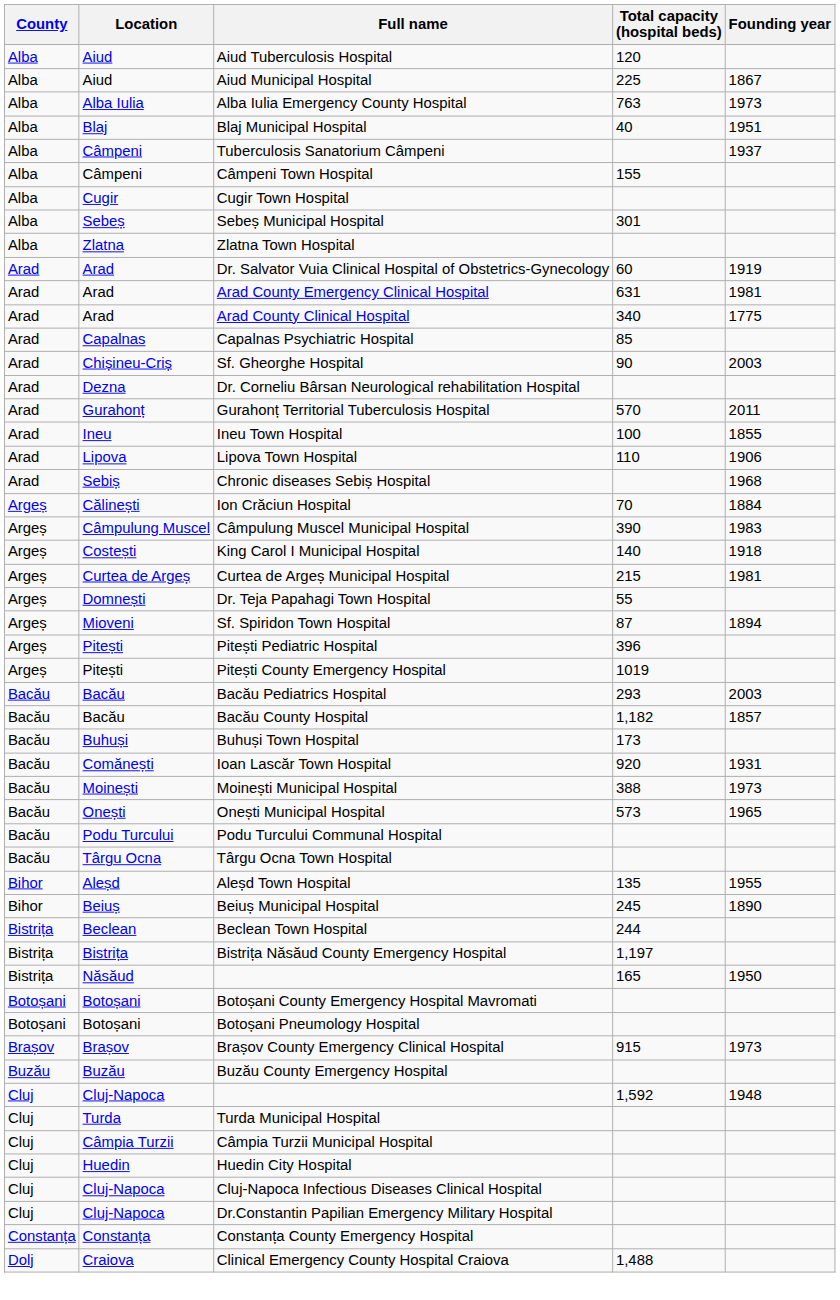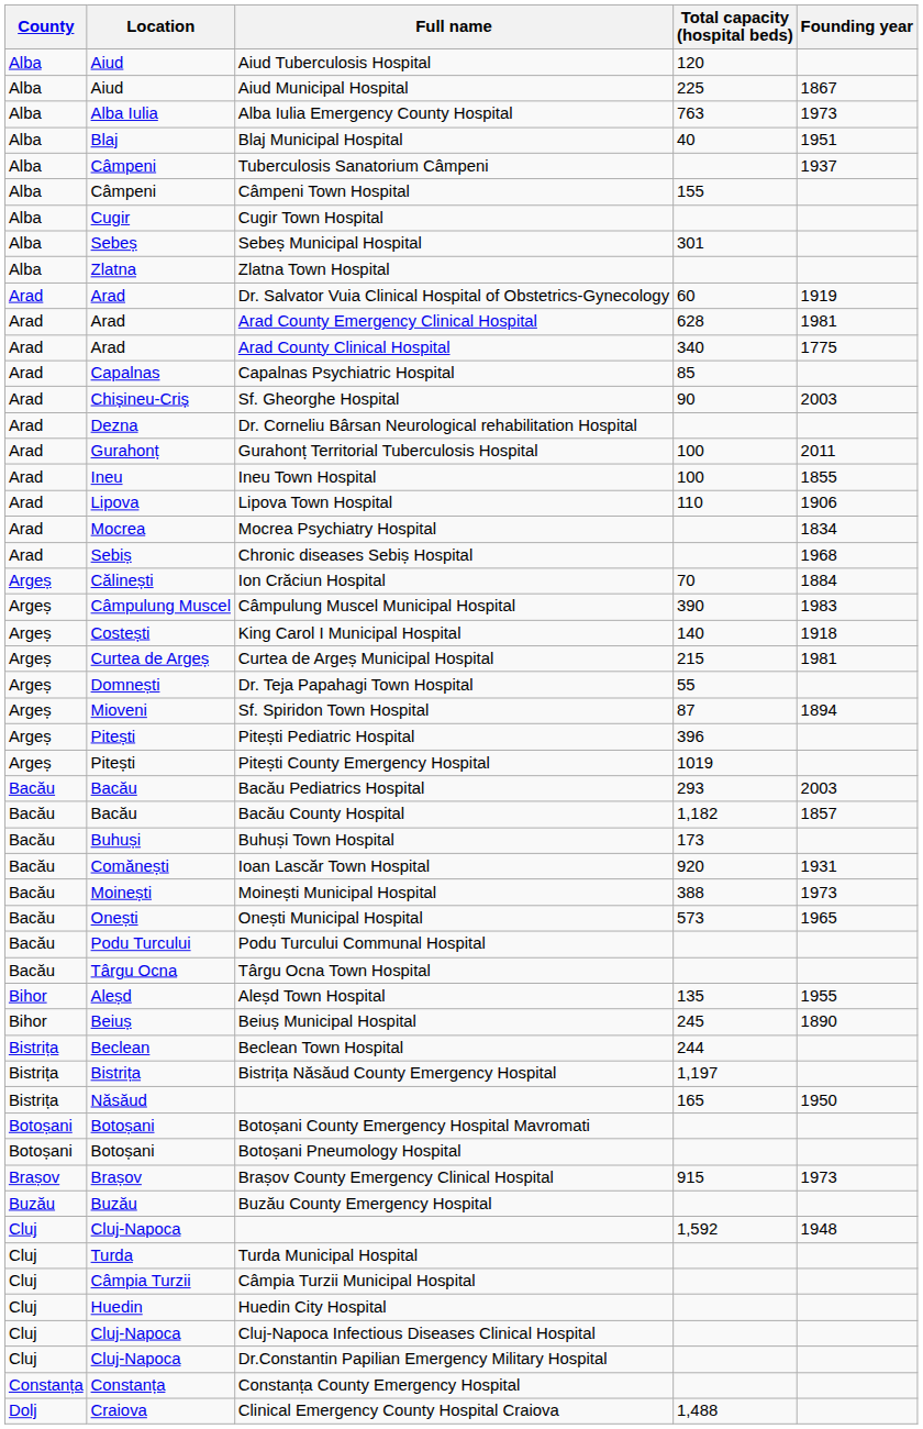 <table class="wikitable">
 <tr>
 <th><a href='#'>County</a></th>
 <th>Location</th>
 <th>Full name</th>
 <th>Total capacity <br>(hospital beds)</th>
 <th>Founding year</th>
 </tr>
 <tr>
 <td><a href='#'>Alba</a></td>
 <td><a href='#'>Aiud</a></td>
 <td>Aiud Tuberculosis Hospital</td>
 <td>120</td>
 <td></td>
 </tr>
 <tr>
 <td>Alba</td>
 <td>Aiud</td>
 <td>Aiud Municipal Hospital</td>
 <td>225</td>
 <td>1867</td>
 </tr>
 <tr>
 <td>Alba</td>
 <td><a href='#'>Alba Iulia</a></td>
 <td>Alba Iulia Emergency County Hospital</td>
 <td>763</td>
 <td>1973</td>
 </tr>
 <tr>
 <td>Alba</td>
 <td><a href='#'>Blaj</a></td>
 <td>Blaj Municipal Hospital</td>
 <td>40</td>
 <td>1951</td>
 </tr>
 <tr>
 <td>Alba</td>
 <td><a href='#'>Câmpeni</a></td>
 <td>Tuberculosis Sanatorium Câmpeni</td>
 <td></td>
 <td>1937</td>
 </tr>
 <tr>
 <td>Alba</td>
 <td>Câmpeni</td>
 <td>Câmpeni Town Hospital</td>
 <td>155</td>
 <td></td>
 </tr>
 <tr>
 <td>Alba</td>
 <td><a href='#'>Cugir</a></td>
 <td>Cugir Town Hospital</td>
 <td></td>
 <td></td>
 </tr>
 <tr>
 <td>Alba</td>
 <td><a href='#'>Sebeș</a></td>
 <td>Sebeș Municipal Hospital</td>
 <td>301</td>
 <td></td>
 </tr>
 <tr>
 <td>Alba</td>
 <td><a href='#'>Zlatna</a></td>
 <td>Zlatna Town Hospital</td>
 <td></td>
 <td></td>
 </tr>
 <tr>
 <td><a href='#'>Arad</a></td>
 <td><a href='#'>Arad</a></td>
 <td>Dr. Salvator Vuia Clinical Hospital of Obstetrics-Gynecology</td>
 <td>60</td>
 <td>1919</td>
 </tr>
 <tr>
 <td>Arad</td>
 <td>Arad</td>
 <td><a href='#'>Arad County Emergency Clinical Hospital</a></td>
-<td>631</td>
+<td>628</td>
 <td>1981</td>
 </tr>
 <tr>
 <td>Arad</td>
 <td>Arad</td>
 <td><a href='#'>Arad County Clinical Hospital</a></td>
 <td>340</td>
 <td>1775</td>
 </tr>
 <tr>
 <td>Arad</td>
 <td><a href='#'>Capalnas</a></td>
 <td>Capalnas Psychiatric Hospital</td>
 <td>85</td>
 <td></td>
 </tr>
 <tr>
 <td>Arad</td>
 <td><a href='#'>Chișineu-Criș</a></td>
 <td>Sf. Gheorghe Hospital</td>
 <td>90</td>
 <td>2003</td>
 </tr>
 <tr>
 <td>Arad</td>
 <td><a href='#'>Dezna</a></td>
 <td>Dr. Corneliu Bârsan Neurological rehabilitation Hospital</td>
 <td></td>
 <td></td>
 </tr>
 <tr>
 <td>Arad</td>
 <td><a href='#'>Gurahonț</a></td>
 <td>Gurahonț Territorial Tuberculosis Hospital</td>
-<td>570</td>
+<td>100</td>
 <td>2011</td>
 </tr>
 <tr>
 <td>Arad</td>
 <td><a href='#'>Ineu</a></td>
 <td>Ineu Town Hospital</td>
 <td>100</td>
 <td>1855</td>
 </tr>
 <tr>
 <td>Arad</td>
 <td><a href='#'>Lipova</a></td>
 <td>Lipova Town Hospital</td>
 <td>110</td>
 <td>1906</td>
+</tr>
+<tr>
+<td>Arad</td>
+<td><a href='#'>Mocrea</a></td>
+<td>Mocrea Psychiatry Hospital</td>
+<td></td>
+<td>1834</td>
 </tr>
 <tr>
 <td>Arad</td>
 <td><a href='#'>Sebiș</a></td>
 <td>Chronic diseases Sebiș Hospital</td>
 <td></td>
 <td>1968</td>
 </tr>
 <tr>
 <td><a href='#'>Argeș</a></td>
 <td><a href='#'>Călinești</a></td>
 <td>Ion Crăciun Hospital</td>
 <td>70</td>
 <td>1884</td>
 </tr>
 <tr>
 <td>Argeș</td>
 <td><a href='#'>Câmpulung Muscel</a></td>
 <td>Câmpulung Muscel Municipal Hospital</td>
 <td>390</td>
 <td>1983</td>
 </tr>
 <tr>
 <td>Argeș</td>
 <td><a href='#'>Costești</a></td>
 <td>King Carol I Municipal Hospital</td>
 <td>140</td>
 <td>1918</td>
 </tr>
 <tr>
 <td>Argeș</td>
 <td><a href='#'>Curtea de Argeș</a></td>
 <td>Curtea de Argeș Municipal Hospital</td>
 <td>215</td>
 <td>1981</td>
 </tr>
 <tr>
 <td>Argeș</td>
 <td><a href='#'>Domnești</a></td>
 <td>Dr. Teja Papahagi Town Hospital</td>
 <td>55</td>
 <td></td>
 </tr>
 <tr>
 <td>Argeș</td>
 <td><a href='#'>Mioveni</a></td>
 <td>Sf. Spiridon Town Hospital</td>
 <td>87</td>
 <td>1894</td>
 </tr>
 <tr>
 <td>Argeș</td>
 <td><a href='#'>Pitești</a></td>
 <td>Pitești Pediatric Hospital</td>
 <td>396</td>
 <td></td>
 </tr>
 <tr>
 <td>Argeș</td>
 <td>Pitești</td>
 <td>Pitești County Emergency Hospital</td>
 <td>1019</td>
 <td></td>
 </tr>
 <tr>
 <td><a href='#'>Bacău</a></td>
 <td><a href='#'>Bacău</a></td>
 <td>Bacău Pediatrics Hospital</td>
 <td>293</td>
 <td>2003</td>
 </tr>
 <tr>
 <td>Bacău</td>
 <td>Bacău</td>
 <td>Bacău County Hospital</td>
 <td>1,182</td>
 <td>1857</td>
 </tr>
 <tr>
 <td>Bacău</td>
 <td><a href='#'>Buhuși</a></td>
 <td>Buhuși Town Hospital</td>
 <td>173</td>
 <td></td>
 </tr>
 <tr>
 <td>Bacău</td>
 <td><a href='#'>Comănești</a></td>
 <td>Ioan Lascăr Town Hospital</td>
 <td>920</td>
 <td>1931</td>
 </tr>
 <tr>
 <td>Bacău</td>
 <td><a href='#'>Moinești</a></td>
 <td>Moinești Municipal Hospital</td>
 <td>388</td>
 <td>1973</td>
 </tr>
 <tr>
 <td>Bacău</td>
 <td><a href='#'>Onești</a></td>
 <td>Onești Municipal Hospital</td>
 <td>573</td>
 <td>1965</td>
 </tr>
 <tr>
 <td>Bacău</td>
 <td><a href='#'>Podu Turcului</a></td>
 <td>Podu Turcului Communal Hospital</td>
 <td></td>
 <td></td>
 </tr>
 <tr>
 <td>Bacău</td>
 <td><a href='#'>Târgu Ocna</a></td>
 <td>Târgu Ocna Town Hospital</td>
 <td></td>
 <td></td>
 </tr>
 <tr>
 <td><a href='#'>Bihor</a></td>
 <td><a href='#'>Aleșd</a></td>
 <td>Aleșd Town Hospital</td>
 <td>135</td>
 <td>1955</td>
 </tr>
 <tr>
 <td>Bihor</td>
 <td><a href='#'>Beiuș</a></td>
 <td>Beiuș Municipal Hospital</td>
 <td>245</td>
 <td>1890</td>
 </tr>
 <tr>
 <td><a href='#'>Bistrița</a></td>
 <td><a href='#'>Beclean</a></td>
 <td>Beclean Town Hospital</td>
 <td>244</td>
 <td></td>
 </tr>
 <tr>
 <td>Bistrița</td>
 <td><a href='#'>Bistrița</a></td>
 <td>Bistrița Năsăud County Emergency Hospital</td>
 <td>1,197</td>
 <td></td>
 </tr>
 <tr>
 <td>Bistrița</td>
 <td><a href='#'>Năsăud</a></td>
 <td></td>
 <td>165</td>
 <td>1950</td>
 </tr>
 <tr>
 <td><a href='#'>Botoșani</a></td>
 <td><a href='#'>Botoșani</a></td>
 <td>Botoșani County Emergency Hospital Mavromati</td>
 <td></td>
 <td></td>
 </tr>
 <tr>
 <td>Botoșani</td>
 <td>Botoșani</td>
 <td>Botoșani Pneumology Hospital</td>
 <td></td>
 <td></td>
 </tr>
 <tr>
 <td><a href='#'>Brașov</a></td>
 <td><a href='#'>Brașov</a></td>
 <td>Brașov County Emergency Clinical Hospital</td>
 <td>915</td>
 <td>1973</td>
 </tr>
 <tr>
 <td><a href='#'>Buzău</a></td>
 <td><a href='#'>Buzău</a></td>
 <td>Buzău County Emergency Hospital</td>
 <td></td>
 <td></td>
 </tr>
 <tr>
 <td><a href='#'>Cluj</a></td>
 <td><a href='#'>Cluj-Napoca</a></td>
 <td></td>
 <td>1,592</td>
 <td>1948</td>
 </tr>
 <tr>
 <td>Cluj</td>
 <td><a href='#'>Turda</a></td>
 <td>Turda Municipal Hospital</td>
 <td></td>
 <td></td>
 </tr>
 <tr>
 <td>Cluj</td>
 <td><a href='#'>Câmpia Turzii</a></td>
 <td>Câmpia Turzii Municipal Hospital</td>
 <td></td>
 <td></td>
 </tr>
 <tr>
 <td>Cluj</td>
 <td><a href='#'>Huedin</a></td>
 <td>Huedin City Hospital</td>
 <td></td>
 <td></td>
 </tr>
 <tr>
 <td>Cluj</td>
 <td><a href='#'>Cluj-Napoca</a></td>
 <td>Cluj-Napoca Infectious Diseases Clinical Hospital</td>
 <td></td>
 <td></td>
 </tr>
 <tr>
 <td>Cluj</td>
 <td><a href='#'>Cluj-Napoca</a></td>
 <td>Dr.Constantin Papilian Emergency Military Hospital</td>
 <td></td>
 <td></td>
 </tr>
 <tr>
 <td><a href='#'>Constanța</a></td>
 <td><a href='#'>Constanța</a></td>
 <td>Constanța County Emergency Hospital</td>
 <td></td>
 <td></td>
 </tr>
 <tr>
 <td><a href='#'>Dolj</a></td>
 <td><a href='#'>Craiova</a></td>
 <td>Clinical Emergency County Hospital Craiova</td>
 <td>1,488</td>
 <td></td>
 </tr>
 </table>
